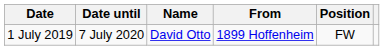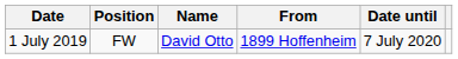 <table class="wikitable" style="text-align:center;">
 <tr>
 <th>Date</th>
-<th>Date until</th>
+<th>Position</th>
 <th>Name</th>
 <th>From</th>
-<th>Position</th>
+<th>Date until</th>
 <th></th>
 </tr>
 <tr>
 <td>1 July 2019</td>
-<td>7 July 2020</td>
+<td>FW</td>
 <td><a href='#'>David Otto</a></td>
 <td><a href='#'>1899 Hoffenheim</a></td>
-<td>FW</td>
+<td>7 July 2020</td>
 <td></td>
 </tr>
 </table>
